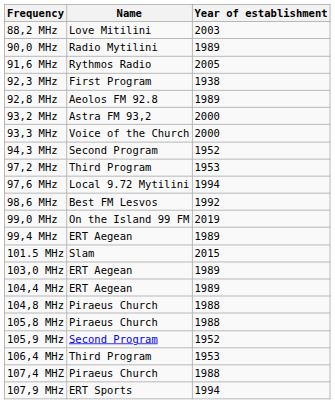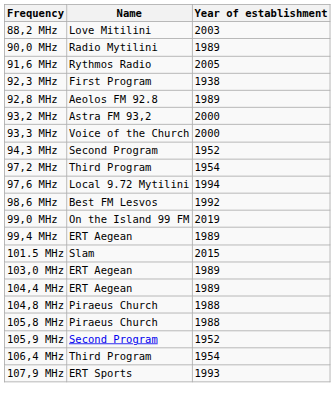 <table class="wikitable">
 <tr>
 <th>Frequency</th>
 <th>Name</th>
 <th>Year of establishment</th>
 </tr>
 <tr>
 <td>88,2 MHz</td>
 <td>Love Mitilini</td>
 <td>2003</td>
 </tr>
 <tr>
 <td>90,0 MHz</td>
 <td>Radio Mytilini</td>
 <td>1989</td>
 </tr>
 <tr>
 <td>91,6 MHz</td>
 <td>Rythmos Radio</td>
 <td>2005</td>
 </tr>
 <tr>
 <td>92,3 MHz</td>
 <td>First Program</td>
 <td>1938</td>
 </tr>
 <tr>
 <td>92,8 MHz</td>
 <td>Aeolos FM 92.8</td>
 <td>1989</td>
 </tr>
 <tr>
 <td>93,2 MHz</td>
 <td>Astra FM 93,2</td>
 <td>2000</td>
 </tr>
 <tr>
 <td>93,3 MHz</td>
 <td>Voice of the Church</td>
 <td>2000</td>
 </tr>
 <tr>
 <td>94,3 MHz</td>
 <td>Second Program</td>
 <td>1952</td>
 </tr>
 <tr>
 <td>97,2 MHz</td>
 <td>Third Program</td>
-<td>1953</td>
+<td>1954</td>
 </tr>
 <tr>
 <td>97,6 MHz</td>
 <td>Local 9.72 Mytilini</td>
 <td>1994</td>
 </tr>
 <tr>
 <td>98,6 MHz</td>
 <td>Best FM Lesvos</td>
 <td>1992</td>
 </tr>
 <tr>
 <td>99,0 MHz</td>
 <td>On the Island 99 FM</td>
 <td>2019</td>
 </tr>
 <tr>
 <td>99,4 MHz</td>
 <td>ERT Aegean</td>
 <td>1989</td>
 </tr>
 <tr>
 <td>101.5 MHz</td>
 <td>Slam</td>
 <td>2015</td>
 </tr>
 <tr>
 <td>103,0 MHz</td>
 <td>ERT Aegean</td>
 <td>1989</td>
 </tr>
 <tr>
 <td>104,4 MHz</td>
 <td>ERT Aegean</td>
 <td>1989</td>
 </tr>
 <tr>
 <td>104,8 MHz</td>
 <td>Piraeus Church</td>
 <td>1988</td>
 </tr>
 <tr>
 <td>105,8 MHz</td>
 <td>Piraeus Church</td>
 <td>1988</td>
 </tr>
 <tr>
 <td>105,9 MHz</td>
 <td><a href='#'>Second Program</a></td>
 <td>1952</td>
 </tr>
 <tr>
 <td>106,4 MHz</td>
 <td>Third Program</td>
-<td>1953</td>
-</tr>
-<tr>
-<td>107,4 MHZ</td>
-<td>Piraeus Church</td>
-<td>1988</td>
+<td>1954</td>
 </tr>
 <tr>
 <td>107,9 MHz</td>
 <td>ERT Sports</td>
-<td>1994</td>
+<td>1993</td>
 </tr>
 </table>
